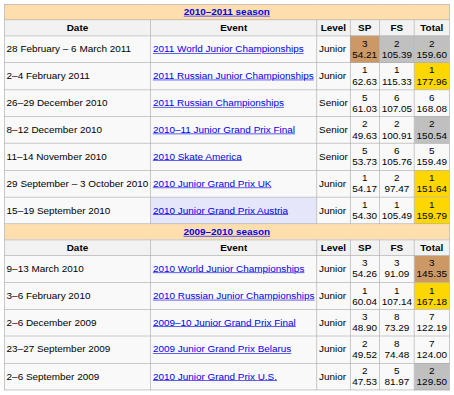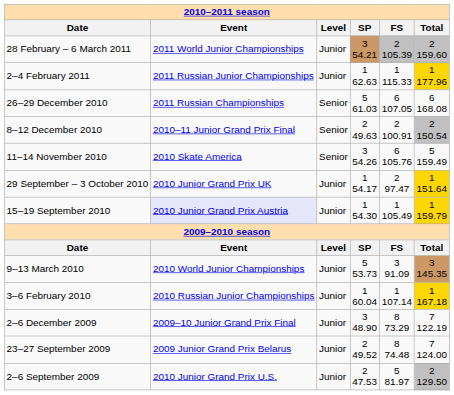 <table class="wikitable">
 <tr>
 <td style="background-color: #ffdead;" colspan=6 align=center><strong><a href='#'>2010–2011 season</a></strong></td>
 </tr>
 <tr>
 <th>Date</th>
 <th>Event</th>
 <th>Level</th>
 <th>SP</th>
 <th>FS</th>
 <th>Total</th>
 </tr>
 <tr>
 <td>28 February – 6 March 2011</td>
 <td><a href='#'>2011 World Junior Championships</a></td>
 <td>Junior</td>
 <td align=center bgcolor=cc9966>3 <br> 54.21</td>
 <td align=center bgcolor=silver>2 <br> 105.39</td>
 <td align=center bgcolor=silver>2 <br> 159.60</td>
 </tr>
 <tr>
 <td>2–4 February 2011</td>
 <td><a href='#'>2011 Russian Junior Championships</a></td>
 <td>Junior</td>
 <td align=center>1 <br> 62.63</td>
 <td align=center>1 <br> 115.33</td>
 <td align=center bgcolor=gold>1 <br> 177.96</td>
 </tr>
 <tr>
 <td>26–29 December 2010</td>
 <td><a href='#'>2011 Russian Championships</a></td>
 <td>Senior</td>
 <td align=center>5 <br> 61.03</td>
 <td align=center>6 <br> 107.05</td>
 <td align=center>6 <br> 168.08</td>
 </tr>
 <tr>
 <td>8–12 December 2010</td>
 <td><a href='#'>2010–11 Junior Grand Prix Final</a></td>
 <td>Senior</td>
 <td align=center>2 <br> 49.63</td>
 <td align=center>2 <br> 100.91</td>
 <td align=center bgcolor=silver>2 <br> 150.54</td>
 </tr>
 <tr>
 <td>11–14 November 2010</td>
 <td><a href='#'>2010 Skate America</a></td>
 <td>Senior</td>
-<td align=center>5 <br> 53.73</td>
+<td align=center>3 <br> 54.26</td>
 <td align=center>6 <br> 105.76</td>
 <td align=center>5 <br> 159.49</td>
 </tr>
 <tr>
 <td>29 September – 3 October 2010</td>
 <td><a href='#'>2010 Junior Grand Prix UK</a></td>
 <td>Junior</td>
 <td align=center>1 <br> 54.17</td>
 <td align=center>2 <br> 97.47</td>
 <td align=center bgcolor=gold>1 <br> 151.64</td>
 </tr>
 <tr>
 <td>15–19 September 2010</td>
 <td style="background: lavender;"><a href='#'>2010 Junior Grand Prix Austria</a></td>
 <td>Junior</td>
 <td align=center>1 <br> 54.30</td>
 <td align=center>1 <br> 105.49</td>
 <td align=center bgcolor=gold>1 <br> 159.79</td>
 </tr>
 <tr>
 <td style="background-color: #ffdead;" colspan=6 align=center><strong><a href='#'>2009–2010 season</a></strong></td>
 </tr>
 <tr>
 <th>Date</th>
 <th>Event</th>
 <th>Level</th>
 <th>SP</th>
 <th>FS</th>
 <th>Total</th>
 </tr>
 <tr>
 <td>9–13 March 2010</td>
 <td><a href='#'>2010 World Junior Championships</a></td>
 <td>Junior</td>
-<td align=center>3 <br> 54.26</td>
+<td align=center>5 <br> 53.73</td>
 <td align=center>3 <br> 91.09</td>
 <td align=center bgcolor=cc9966>3 <br> 145.35</td>
 </tr>
 <tr>
 <td>3–6 February 2010</td>
 <td><a href='#'>2010 Russian Junior Championships</a></td>
 <td>Junior</td>
 <td align=center>1 <br> 60.04</td>
 <td align=center>1 <br> 107.14</td>
 <td align=center bgcolor=gold>1 <br> 167.18</td>
 </tr>
 <tr>
 <td>2–6 December 2009</td>
 <td><a href='#'>2009–10 Junior Grand Prix Final</a></td>
 <td>Junior</td>
 <td align=center>3 <br> 48.90</td>
 <td align=center>8 <br> 73.29</td>
 <td align=center>7 <br> 122.19</td>
 </tr>
 <tr>
 <td>23–27 September 2009</td>
 <td><a href='#'>2009 Junior Grand Prix Belarus</a></td>
 <td>Junior</td>
 <td align=center>2 <br> 49.52</td>
 <td align=center>8 <br> 74.48</td>
 <td align=center>7 <br> 124.00</td>
 </tr>
 <tr>
 <td>2–6 September 2009</td>
 <td><a href='#'>2010 Junior Grand Prix U.S.</a></td>
 <td>Junior</td>
 <td align=center>2 <br> 47.53</td>
 <td align=center>5 <br> 81.97</td>
 <td align=center bgcolor=silver>2 <br> 129.50</td>
 </tr>
 </table>
